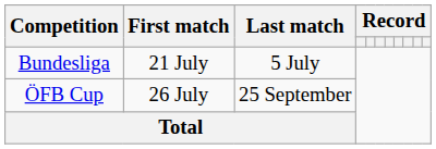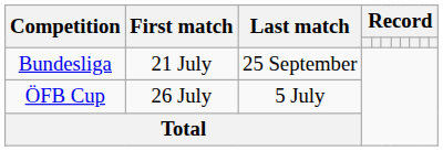 <table class="wikitable" style="text-align: center">
 <tr>
 <th rowspan="2">Competition</th>
 <th rowspan="2">First match</th>
 <th rowspan="2">Last match</th>
 <th colspan="8">Record</th>
 </tr>
 <tr>
 <th></th>
 <th></th>
 <th></th>
 <th></th>
 <th></th>
 <th></th>
 <th></th>
 <th></th>
 </tr>
 <tr>
 <td><a href='#'>Bundesliga</a></td>
 <td>21 July</td>
-<td>5 July<br></td>
+<td>25 September<br></td>
 </tr>
 <tr>
 <td><a href='#'>ÖFB Cup</a></td>
 <td>26 July</td>
-<td>25 September<br></td>
+<td>5 July<br></td>
 </tr>
 <tr>
 <th colspan="3">Total<br></th>
 </tr>
 </table>
